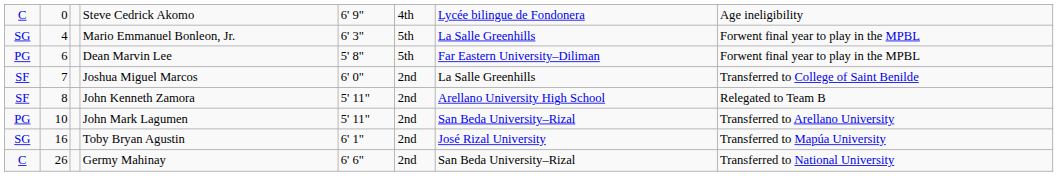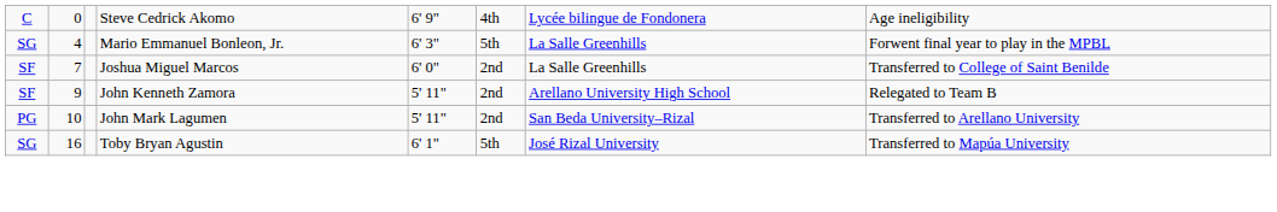 <table class=wikitable width=100% style=font-size:95%>
 <tr>
 <td align=center><a href='#'>C</a></td>
 <td align=right>0</td>
 <td></td>
 <td>Steve Cedrick Akomo</td>
 <td>6' 9"</td>
 <td>4th</td>
 <td><a href='#'>Lycée bilingue de Fondonera</a></td>
 <td>Age ineligibility</td>
 </tr>
 <tr>
 <td align=center><a href='#'>SG</a></td>
 <td align=right>4</td>
 <td></td>
 <td>Mario Emmanuel Bonleon, Jr.</td>
 <td>6' 3"</td>
 <td>5th</td>
 <td><a href='#'>La Salle Greenhills</a></td>
 <td>Forwent final year to play in the <a href='#'>MPBL</a></td>
 </tr>
 <tr>
-<td align=center><a href='#'>PG</a></td>
-<td align=right>6</td>
-<td></td>
-<td>Dean Marvin Lee</td>
-<td>5' 8"</td>
-<td>5th</td>
-<td><a href='#'>Far Eastern University–Diliman</a></td>
-<td>Forwent final year to play in the MPBL</td>
-</tr>
-<tr>
 <td align=center><a href='#'>SF</a></td>
 <td align=right>7</td>
 <td></td>
 <td>Joshua Miguel Marcos</td>
 <td>6' 0"</td>
 <td>2nd</td>
 <td>La Salle Greenhills</td>
 <td>Transferred to <a href='#'>College of Saint Benilde</a></td>
 </tr>
 <tr>
 <td align=center><a href='#'>SF</a></td>
-<td align=right>8</td>
+<td align=right>9</td>
 <td></td>
 <td>John Kenneth Zamora</td>
 <td>5' 11"</td>
 <td>2nd</td>
 <td><a href='#'>Arellano University High School</a></td>
 <td>Relegated to Team B</td>
 </tr>
 <tr>
 <td align=center><a href='#'>PG</a></td>
 <td align=right>10</td>
 <td></td>
 <td>John Mark Lagumen</td>
 <td>5' 11"</td>
 <td>2nd</td>
 <td><a href='#'>San Beda University–Rizal</a></td>
 <td>Transferred to <a href='#'>Arellano University</a></td>
 </tr>
 <tr>
 <td align=center><a href='#'>SG</a></td>
 <td align=right>16</td>
 <td></td>
 <td>Toby Bryan Agustin</td>
 <td>6' 1"</td>
-<td>2nd</td>
+<td>5th</td>
 <td><a href='#'>José Rizal University</a></td>
 <td>Transferred to <a href='#'>Mapúa University</a></td>
 </tr>
-<tr>
-<td align=center><a href='#'>C</a></td>
-<td align=right>26</td>
-<td></td>
-<td>Germy Mahinay</td>
-<td>6' 6"</td>
-<td>2nd</td>
-<td>San Beda University–Rizal</td>
-<td>Transferred to <a href='#'>National University</a></td>
-</tr>
 </table>
